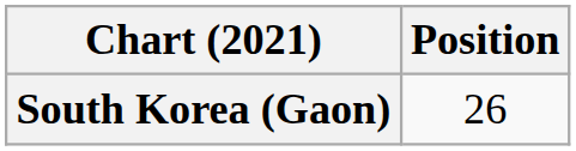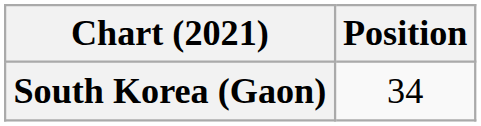 <table class="wikitable plainrowheaders" style="text-align:center">
 <tr>
 <th scope="col">Chart (2021)</th>
 <th scope="col">Position</th>
 </tr>
 <tr>
 <th scope="row">South Korea (Gaon)</th>
-<td>26</td>
+<td>34</td>
 </tr>
 </table>
